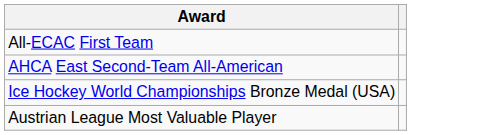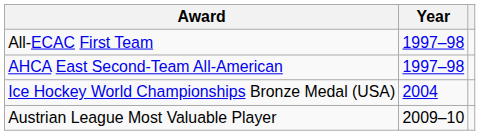 <table class="wikitable">
 <tr>
 <th>Award</th>
+<th>Year</th>
 <th></th>
 </tr>
 <tr>
 <td>All-<a href='#'>ECAC</a> <a href='#'>First Team</a></td>
+<td><a href='#'>1997–98</a></td>
 <td></td>
 </tr>
 <tr>
 <td><a href='#'>AHCA</a> <a href='#'>East Second-Team All-American</a></td>
+<td><a href='#'>1997–98</a></td>
 <td></td>
 </tr>
 <tr>
 <td><a href='#'>Ice Hockey World Championships</a> Bronze Medal (USA)</td>
+<td><a href='#'>2004</a></td>
 <td></td>
 </tr>
 <tr>
 <td>Austrian League Most Valuable Player</td>
+<td>2009–10</td>
 <td></td>
 </tr>
 </table>
